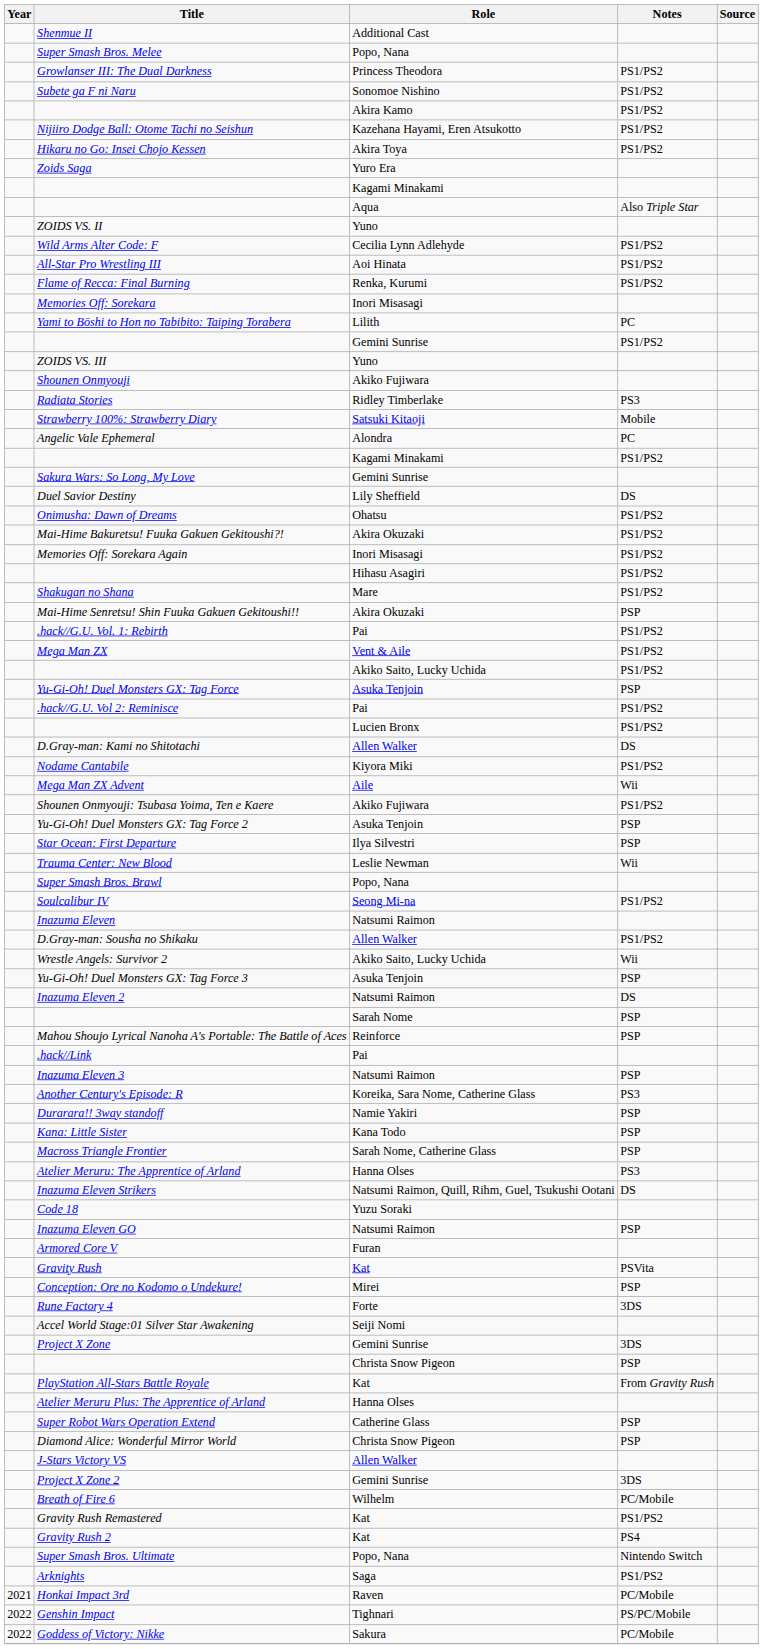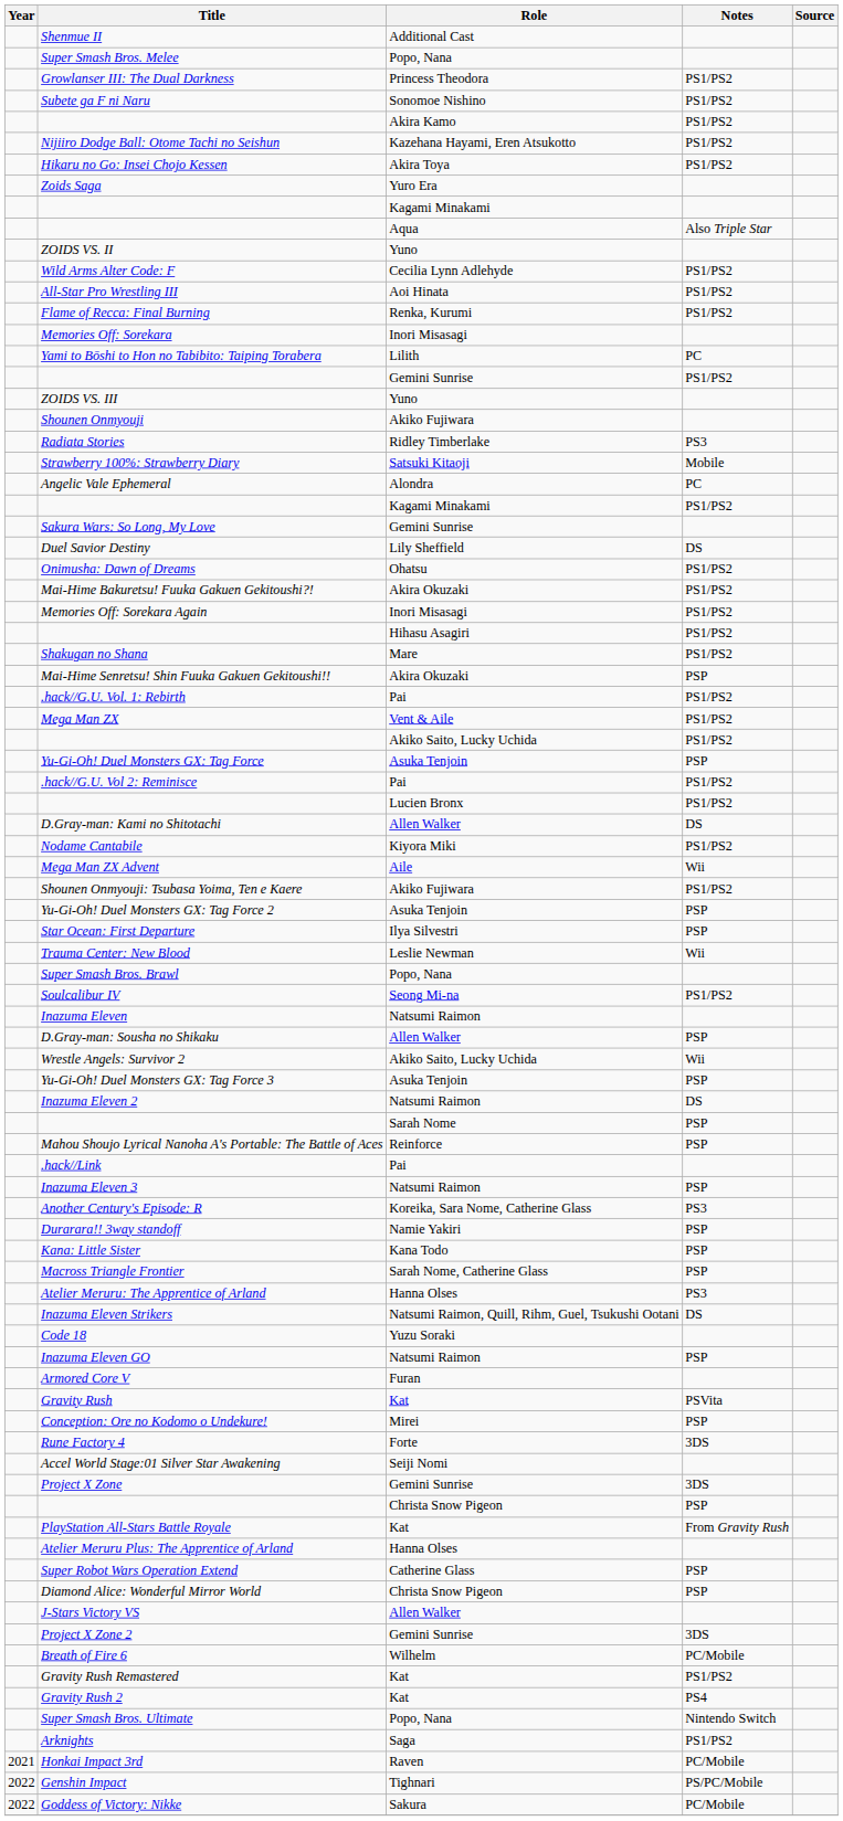 <table class="wikitable sortable plainrowheaders">
 <tr>
 <th>Year</th>
 <th>Title</th>
 <th>Role</th>
 <th class="unsortable">Notes</th>
 <th class="unsortable">Source</th>
 </tr>
 <tr>
 <td></td>
 <td><em><a href='#'>Shenmue II</a></em></td>
 <td>Additional Cast</td>
 <td></td>
 <td></td>
 </tr>
 <tr>
 <td></td>
 <td><em><a href='#'>Super Smash Bros. Melee</a></em></td>
 <td>Popo, Nana</td>
 <td></td>
 <td></td>
 </tr>
 <tr>
 <td></td>
 <td><em><a href='#'>Growlanser III: The Dual Darkness</a></em></td>
 <td>Princess Theodora</td>
 <td>PS1/PS2</td>
 <td></td>
 </tr>
 <tr>
 <td></td>
 <td><em><a href='#'>Subete ga F ni Naru</a></em></td>
 <td>Sonomoe Nishino</td>
 <td>PS1/PS2</td>
 <td></td>
 </tr>
 <tr>
 <td></td>
 <td><em></em></td>
 <td>Akira Kamo</td>
 <td>PS1/PS2</td>
 <td></td>
 </tr>
 <tr>
 <td></td>
 <td><em><a href='#'>Nijiiro Dodge Ball: Otome Tachi no Seishun</a></em></td>
 <td>Kazehana Hayami, Eren Atsukotto</td>
 <td>PS1/PS2</td>
 <td></td>
 </tr>
 <tr>
 <td></td>
 <td><em><a href='#'>Hikaru no Go: Insei Chojo Kessen</a></em></td>
 <td>Akira Toya</td>
 <td>PS1/PS2</td>
 <td></td>
 </tr>
 <tr>
 <td></td>
 <td><em><a href='#'>Zoids Saga</a></em></td>
 <td>Yuro Era</td>
 <td></td>
 <td></td>
 </tr>
 <tr>
 <td></td>
 <td><em></em></td>
 <td>Kagami Minakami</td>
 <td></td>
 <td></td>
 </tr>
 <tr>
 <td></td>
 <td><em></em></td>
 <td>Aqua</td>
 <td>Also <em>Triple Star</em></td>
 <td></td>
 </tr>
 <tr>
 <td></td>
 <td><em>ZOIDS VS. II</em></td>
 <td>Yuno</td>
 <td></td>
 <td></td>
 </tr>
 <tr>
 <td></td>
 <td><em><a href='#'>Wild Arms Alter Code: F</a></em></td>
 <td>Cecilia Lynn Adlehyde</td>
 <td>PS1/PS2</td>
 <td></td>
 </tr>
 <tr>
 <td></td>
 <td><em><a href='#'>All-Star Pro Wrestling III</a></em></td>
 <td>Aoi Hinata</td>
 <td>PS1/PS2</td>
 <td></td>
 </tr>
 <tr>
 <td></td>
 <td><em><a href='#'>Flame of Recca: Final Burning</a></em></td>
 <td>Renka, Kurumi</td>
 <td>PS1/PS2</td>
 <td></td>
 </tr>
 <tr>
 <td></td>
 <td><em><a href='#'>Memories Off: Sorekara</a></em></td>
 <td>Inori Misasagi</td>
 <td></td>
 <td></td>
 </tr>
 <tr>
 <td></td>
 <td><em><a href='#'>Yami to Bōshi to Hon no Tabibito: Taiping Torabera</a></em></td>
 <td>Lilith</td>
 <td>PC</td>
 <td></td>
 </tr>
 <tr>
 <td></td>
 <td><em></em></td>
 <td>Gemini Sunrise</td>
 <td>PS1/PS2</td>
 <td></td>
 </tr>
 <tr>
 <td></td>
 <td><em>ZOIDS VS. III</em></td>
 <td>Yuno</td>
 <td></td>
 <td></td>
 </tr>
 <tr>
 <td></td>
 <td><em><a href='#'>Shounen Onmyouji</a></em></td>
 <td>Akiko Fujiwara</td>
 <td></td>
 <td></td>
 </tr>
 <tr>
 <td></td>
 <td><em><a href='#'>Radiata Stories</a></em></td>
 <td>Ridley Timberlake</td>
 <td>PS3</td>
 <td></td>
 </tr>
 <tr>
 <td></td>
 <td><em> <a href='#'>Strawberry 100%: Strawberry Diary</a></em></td>
 <td><a href='#'>Satsuki Kitaoji</a></td>
 <td>Mobile</td>
 <td></td>
 </tr>
 <tr>
 <td></td>
 <td><em>Angelic Vale Ephemeral</em></td>
 <td>Alondra</td>
 <td>PC</td>
 <td></td>
 </tr>
 <tr>
 <td></td>
 <td><em></em></td>
 <td>Kagami Minakami</td>
 <td>PS1/PS2</td>
 <td></td>
 </tr>
 <tr>
 <td></td>
 <td><em><a href='#'>Sakura Wars: So Long, My Love</a></em></td>
 <td>Gemini Sunrise</td>
 <td></td>
 <td></td>
 </tr>
 <tr>
 <td></td>
 <td><em>Duel Savior Destiny</em></td>
 <td>Lily Sheffield</td>
 <td>DS</td>
 <td></td>
 </tr>
 <tr>
 <td></td>
 <td><em><a href='#'>Onimusha: Dawn of Dreams</a></em></td>
 <td>Ohatsu</td>
 <td>PS1/PS2</td>
 <td></td>
 </tr>
 <tr>
 <td></td>
 <td><em>Mai-Hime Bakuretsu! Fuuka Gakuen Gekitoushi?!</em></td>
 <td>Akira Okuzaki</td>
 <td>PS1/PS2</td>
 <td></td>
 </tr>
 <tr>
 <td></td>
 <td><em>Memories Off: Sorekara Again</em></td>
 <td>Inori Misasagi</td>
 <td>PS1/PS2</td>
 <td></td>
 </tr>
 <tr>
 <td></td>
 <td><em></em></td>
 <td>Hihasu Asagiri</td>
 <td>PS1/PS2</td>
 <td></td>
 </tr>
 <tr>
 <td></td>
 <td><em><a href='#'>Shakugan no Shana</a></em></td>
 <td>Mare</td>
 <td>PS1/PS2</td>
 <td></td>
 </tr>
 <tr>
 <td></td>
 <td><em>Mai-Hime Senretsu! Shin Fuuka Gakuen Gekitoushi!!</em></td>
 <td>Akira Okuzaki</td>
 <td>PSP</td>
 <td></td>
 </tr>
 <tr>
 <td></td>
 <td><em><a href='#'>.hack//G.U. Vol. 1: Rebirth</a></em></td>
 <td>Pai</td>
 <td>PS1/PS2</td>
 <td></td>
 </tr>
 <tr>
 <td></td>
 <td><em><a href='#'>Mega Man ZX</a></em></td>
 <td><a href='#'>Vent & Aile</a></td>
 <td>PS1/PS2</td>
 <td></td>
 </tr>
 <tr>
 <td></td>
 <td><em></em></td>
 <td>Akiko Saito, Lucky Uchida</td>
 <td>PS1/PS2</td>
 <td></td>
 </tr>
 <tr>
 <td></td>
 <td><em><a href='#'>Yu-Gi-Oh! Duel Monsters GX: Tag Force</a></em></td>
 <td><a href='#'>Asuka Tenjoin</a></td>
 <td>PSP</td>
 <td></td>
 </tr>
 <tr>
 <td></td>
 <td><em><a href='#'>.hack//G.U. Vol 2: Reminisce</a></em></td>
 <td>Pai</td>
 <td>PS1/PS2</td>
 <td></td>
 </tr>
 <tr>
 <td></td>
 <td><em></em></td>
 <td>Lucien Bronx</td>
 <td>PS1/PS2</td>
 <td></td>
 </tr>
 <tr>
 <td></td>
 <td><em>D.Gray-man: Kami no Shitotachi</em></td>
 <td><a href='#'>Allen Walker</a></td>
 <td>DS</td>
 <td></td>
 </tr>
 <tr>
 <td></td>
 <td><em><a href='#'>Nodame Cantabile</a></em></td>
 <td>Kiyora Miki</td>
 <td>PS1/PS2</td>
 <td></td>
 </tr>
 <tr>
 <td></td>
 <td><em><a href='#'>Mega Man ZX Advent</a></em></td>
 <td><a href='#'>Aile</a></td>
 <td>Wii</td>
 <td></td>
 </tr>
 <tr>
 <td></td>
 <td><em>Shounen Onmyouji: Tsubasa Yoima, Ten e Kaere</em></td>
 <td>Akiko Fujiwara</td>
 <td>PS1/PS2</td>
 <td></td>
 </tr>
 <tr>
 <td></td>
 <td><em>Yu-Gi-Oh! Duel Monsters GX: Tag Force 2</em></td>
 <td>Asuka Tenjoin</td>
 <td>PSP</td>
 <td></td>
 </tr>
 <tr>
 <td></td>
 <td><em><a href='#'>Star Ocean: First Departure</a></em></td>
 <td>Ilya Silvestri</td>
 <td>PSP</td>
 <td></td>
 </tr>
 <tr>
 <td></td>
 <td><em><a href='#'>Trauma Center: New Blood</a></em></td>
 <td>Leslie Newman</td>
 <td>Wii</td>
 <td></td>
 </tr>
 <tr>
 <td></td>
 <td><em><a href='#'>Super Smash Bros. Brawl</a></em></td>
 <td>Popo, Nana</td>
 <td></td>
 <td></td>
 </tr>
 <tr>
 <td></td>
 <td><em><a href='#'>Soulcalibur IV</a></em></td>
 <td><a href='#'>Seong Mi-na</a></td>
 <td>PS1/PS2</td>
 <td></td>
 </tr>
 <tr>
 <td></td>
 <td><em><a href='#'>Inazuma Eleven</a></em></td>
 <td>Natsumi Raimon</td>
 <td></td>
 <td></td>
 </tr>
 <tr>
 <td></td>
 <td><em>D.Gray-man: Sousha no Shikaku</em></td>
 <td><a href='#'>Allen Walker</a></td>
-<td>PS1/PS2</td>
+<td>PSP</td>
 <td></td>
 </tr>
 <tr>
 <td></td>
 <td><em>Wrestle Angels: Survivor 2</em></td>
 <td>Akiko Saito, Lucky Uchida</td>
 <td>Wii</td>
 <td></td>
 </tr>
 <tr>
 <td></td>
 <td><em>Yu-Gi-Oh! Duel Monsters GX: Tag Force 3</em></td>
 <td>Asuka Tenjoin</td>
 <td>PSP</td>
 <td></td>
 </tr>
 <tr>
 <td></td>
 <td><em><a href='#'>Inazuma Eleven 2</a></em></td>
 <td>Natsumi Raimon</td>
 <td>DS</td>
 <td></td>
 </tr>
 <tr>
 <td></td>
 <td><em></em></td>
 <td>Sarah Nome</td>
 <td>PSP</td>
 <td></td>
 </tr>
 <tr>
 <td></td>
 <td><em>Mahou Shoujo Lyrical Nanoha A's Portable: The Battle of Aces</em></td>
 <td>Reinforce</td>
 <td>PSP</td>
 <td></td>
 </tr>
 <tr>
 <td></td>
 <td><em><a href='#'>.hack//Link</a></em></td>
 <td>Pai</td>
 <td></td>
 <td></td>
 </tr>
 <tr>
 <td></td>
 <td><em><a href='#'>Inazuma Eleven 3</a></em></td>
 <td>Natsumi Raimon</td>
 <td>PSP</td>
 <td></td>
 </tr>
 <tr>
 <td></td>
 <td><em><a href='#'>Another Century's Episode: R</a></em></td>
 <td>Koreika, Sara Nome, Catherine Glass</td>
 <td>PS3</td>
 <td></td>
 </tr>
 <tr>
 <td></td>
 <td><em><a href='#'>Durarara!! 3way standoff</a></em></td>
 <td>Namie Yakiri</td>
 <td>PSP</td>
 <td></td>
 </tr>
 <tr>
 <td></td>
 <td><em><a href='#'>Kana: Little Sister</a></em></td>
 <td>Kana Todo</td>
 <td>PSP</td>
 <td></td>
 </tr>
 <tr>
 <td></td>
 <td><em><a href='#'>Macross Triangle Frontier</a></em></td>
 <td>Sarah Nome, Catherine Glass</td>
 <td>PSP</td>
 <td></td>
 </tr>
 <tr>
 <td></td>
 <td><em><a href='#'>Atelier Meruru: The Apprentice of Arland</a></em></td>
 <td>Hanna Olses</td>
 <td>PS3</td>
 <td></td>
 </tr>
 <tr>
 <td></td>
 <td><em><a href='#'>Inazuma Eleven Strikers</a></em></td>
 <td>Natsumi Raimon, Quill, Rihm, Guel, Tsukushi Ootani</td>
 <td>DS</td>
 <td></td>
 </tr>
 <tr>
 <td></td>
 <td><em><a href='#'>Code 18</a></em></td>
 <td>Yuzu Soraki</td>
 <td></td>
 <td></td>
 </tr>
 <tr>
 <td></td>
 <td><em><a href='#'>Inazuma Eleven GO</a></em></td>
 <td>Natsumi Raimon</td>
 <td>PSP</td>
 <td></td>
 </tr>
 <tr>
 <td></td>
 <td><em><a href='#'>Armored Core V</a></em></td>
 <td>Furan</td>
 <td></td>
 <td></td>
 </tr>
 <tr>
 <td></td>
 <td><em><a href='#'>Gravity Rush</a></em></td>
 <td><a href='#'>Kat</a></td>
 <td>PSVita</td>
 <td></td>
 </tr>
 <tr>
 <td></td>
 <td><em><a href='#'>Conception: Ore no Kodomo o Undekure!</a></em></td>
 <td>Mirei</td>
 <td>PSP</td>
 <td></td>
 </tr>
 <tr>
 <td></td>
 <td><em><a href='#'>Rune Factory 4</a></em></td>
 <td>Forte</td>
 <td>3DS</td>
 <td></td>
 </tr>
 <tr>
 <td></td>
 <td><em>Accel World Stage:01 Silver Star Awakening</em></td>
 <td>Seiji Nomi</td>
 <td></td>
 <td></td>
 </tr>
 <tr>
 <td></td>
 <td><em><a href='#'>Project X Zone</a></em></td>
 <td>Gemini Sunrise</td>
 <td>3DS</td>
 <td></td>
 </tr>
 <tr>
 <td></td>
 <td><em></em></td>
 <td>Christa Snow Pigeon</td>
 <td>PSP</td>
 <td></td>
 </tr>
 <tr>
 <td></td>
 <td><em><a href='#'>PlayStation All-Stars Battle Royale</a></em></td>
 <td>Kat</td>
 <td>From <em>Gravity Rush</em></td>
 <td></td>
 </tr>
 <tr>
 <td></td>
 <td><em><a href='#'>Atelier Meruru Plus: The Apprentice of Arland</a></em></td>
 <td>Hanna Olses</td>
 <td></td>
 <td></td>
 </tr>
 <tr>
 <td></td>
 <td><em><a href='#'>Super Robot Wars Operation Extend</a></em></td>
 <td>Catherine Glass</td>
 <td>PSP</td>
 <td></td>
 </tr>
 <tr>
 <td></td>
 <td><em>Diamond Alice: Wonderful Mirror World</em></td>
 <td>Christa Snow Pigeon</td>
 <td>PSP</td>
 <td></td>
 </tr>
 <tr>
 <td></td>
 <td><em><a href='#'>J-Stars Victory VS</a></em></td>
 <td><a href='#'>Allen Walker</a></td>
 <td></td>
 <td></td>
 </tr>
 <tr>
 <td></td>
 <td><em><a href='#'>Project X Zone 2</a></em></td>
 <td>Gemini Sunrise</td>
 <td>3DS</td>
 <td></td>
 </tr>
 <tr>
 <td></td>
 <td><em><a href='#'>Breath of Fire 6</a></em></td>
 <td>Wilhelm</td>
 <td>PC/Mobile</td>
 <td></td>
 </tr>
 <tr>
 <td></td>
 <td><em>Gravity Rush Remastered</em></td>
 <td>Kat</td>
 <td>PS1/PS2</td>
 <td></td>
 </tr>
 <tr>
 <td></td>
 <td><em><a href='#'>Gravity Rush 2</a></em></td>
 <td>Kat</td>
 <td>PS4</td>
 <td></td>
 </tr>
 <tr>
 <td></td>
 <td><em><a href='#'>Super Smash Bros. Ultimate</a></em></td>
 <td>Popo, Nana</td>
 <td>Nintendo Switch</td>
 <td></td>
 </tr>
 <tr>
 <td></td>
 <td><em><a href='#'>Arknights</a></em></td>
 <td>Saga</td>
 <td>PS1/PS2</td>
 <td></td>
 </tr>
 <tr>
 <td>2021</td>
 <td><em><a href='#'>Honkai Impact 3rd</a></em></td>
 <td>Raven</td>
 <td>PC/Mobile</td>
 <td></td>
 </tr>
 <tr>
 <td>2022</td>
 <td><em><a href='#'>Genshin Impact</a></em></td>
 <td>Tighnari</td>
 <td>PS/PC/Mobile</td>
 <td></td>
 </tr>
 <tr>
 <td>2022</td>
 <td><em><a href='#'>Goddess of Victory: Nikke</a></em></td>
 <td>Sakura</td>
 <td>PC/Mobile</td>
 <td></td>
 </tr>
 <tr>
 </tr>
 </table>
